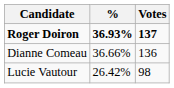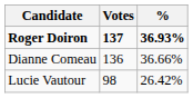 <table class="wikitable">
 <tr>
 <th>Candidate</th>
+<th>Votes</th>
 <th>%</th>
-<th>Votes</th>
 </tr>
 <tr>
 <td><strong>Roger Doiron</strong></td>
+<td><strong>137</strong></td>
 <td><strong>36.93%</strong></td>
-<td><strong>137</strong></td>
 </tr>
 <tr>
 <td>Dianne Comeau</td>
+<td>136</td>
 <td>36.66%</td>
-<td>136</td>
 </tr>
 <tr>
 <td>Lucie Vautour</td>
+<td>98</td>
 <td>26.42%</td>
-<td>98</td>
 </tr>
 </table>
